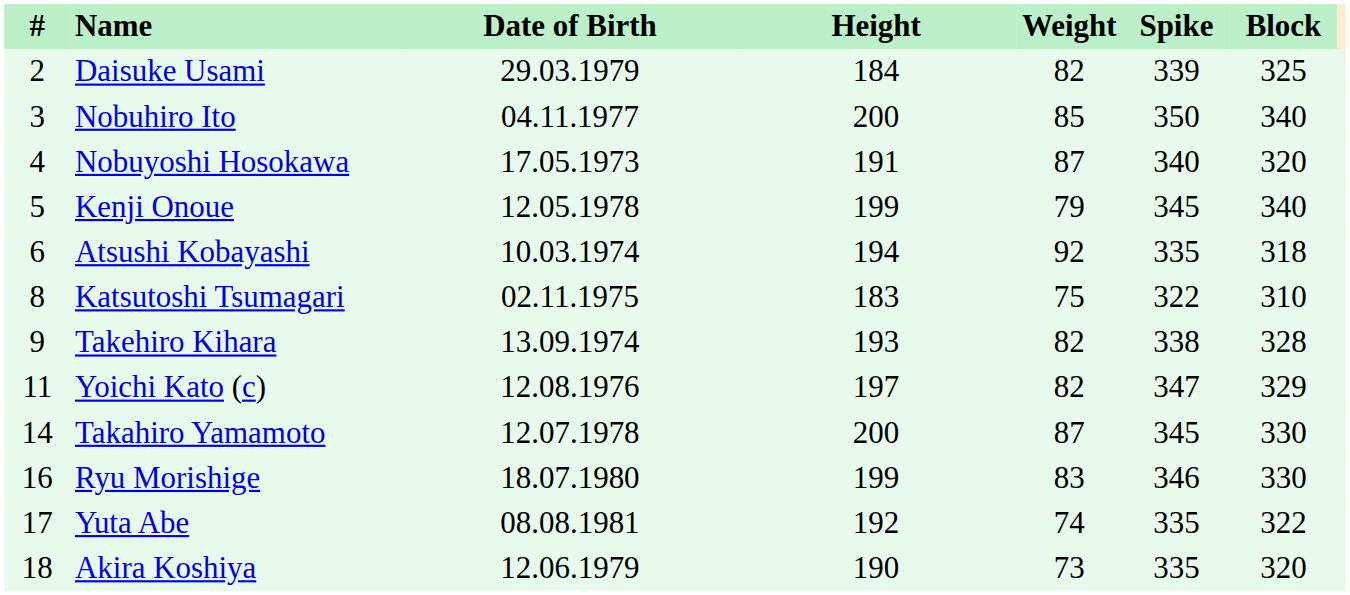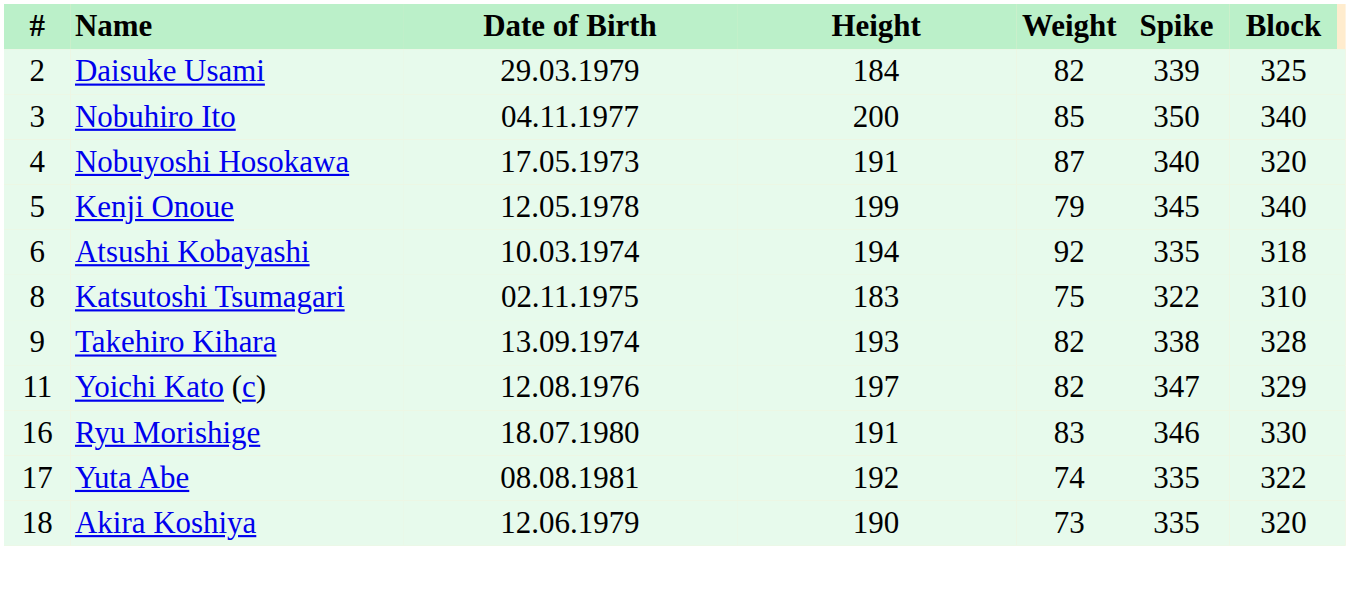 <table border=0 cellpadding=2 cellspacing=0  |- bgcolor=#FFECCE style="text-align:center; font-size:90%;" width=100%>
 <tr bgcolor=#BBF0C9>
 <th width=5%>#</th>
 <th width=25% align=left>Name</th>
 <th width=25%>Date of Birth</th>
 <th width=21%>Height</th>
 <th width=8%>Weight</th>
 <th width=8%>Spike</th>
 <th width=8%>Block</th>
 </tr>
 <tr bgcolor=#E7FAEC>
 <td>2</td>
 <td align=left><a href='#'>Daisuke Usami</a></td>
 <td>29.03.1979</td>
 <td>184</td>
 <td>82</td>
 <td>339</td>
 <td>325</td>
 <td></td>
 </tr>
 <tr bgcolor=#E7FAEC>
 <td>3</td>
 <td align=left><a href='#'>Nobuhiro Ito</a></td>
 <td>04.11.1977</td>
 <td>200</td>
 <td>85</td>
 <td>350</td>
 <td>340</td>
 <td></td>
 </tr>
 <tr bgcolor=#E7FAEC>
 <td>4</td>
 <td align=left><a href='#'>Nobuyoshi Hosokawa</a></td>
 <td>17.05.1973</td>
 <td>191</td>
 <td>87</td>
 <td>340</td>
 <td>320</td>
 <td></td>
 </tr>
 <tr bgcolor=#E7FAEC>
 <td>5</td>
 <td align=left><a href='#'>Kenji Onoue</a></td>
 <td>12.05.1978</td>
 <td>199</td>
 <td>79</td>
 <td>345</td>
 <td>340</td>
 <td></td>
 </tr>
 <tr bgcolor=#E7FAEC>
 <td>6</td>
 <td align=left><a href='#'>Atsushi Kobayashi</a></td>
 <td>10.03.1974</td>
 <td>194</td>
 <td>92</td>
 <td>335</td>
 <td>318</td>
 <td></td>
 </tr>
 <tr bgcolor=#E7FAEC>
 <td>8</td>
 <td align=left><a href='#'>Katsutoshi Tsumagari</a></td>
 <td>02.11.1975</td>
 <td>183</td>
 <td>75</td>
 <td>322</td>
 <td>310</td>
 <td></td>
 </tr>
 <tr bgcolor=#E7FAEC>
 <td>9</td>
 <td align=left><a href='#'>Takehiro Kihara</a></td>
 <td>13.09.1974</td>
 <td>193</td>
 <td>82</td>
 <td>338</td>
 <td>328</td>
 <td></td>
 </tr>
 <tr bgcolor=#E7FAEC>
 <td>11</td>
 <td align=left><a href='#'>Yoichi Kato</a> (<a href='#'>c</a>)</td>
 <td>12.08.1976</td>
 <td>197</td>
 <td>82</td>
 <td>347</td>
 <td>329</td>
 <td></td>
 </tr>
 <tr bgcolor=#E7FAEC>
-<td>14</td>
-<td align=left><a href='#'>Takahiro Yamamoto</a></td>
-<td>12.07.1978</td>
-<td>200</td>
-<td>87</td>
-<td>345</td>
-<td>330</td>
-<td></td>
-</tr>
-<tr bgcolor=#E7FAEC>
 <td>16</td>
 <td align=left><a href='#'>Ryu Morishige</a></td>
 <td>18.07.1980</td>
-<td>199</td>
+<td>191</td>
 <td>83</td>
 <td>346</td>
 <td>330</td>
 <td></td>
 </tr>
 <tr bgcolor=#E7FAEC>
 <td>17</td>
 <td align=left><a href='#'>Yuta Abe</a></td>
 <td>08.08.1981</td>
 <td>192</td>
 <td>74</td>
 <td>335</td>
 <td>322</td>
 <td></td>
 </tr>
 <tr bgcolor=#E7FAEC>
 <td>18</td>
 <td align=left><a href='#'>Akira Koshiya</a></td>
 <td>12.06.1979</td>
 <td>190</td>
 <td>73</td>
 <td>335</td>
 <td>320</td>
 <td></td>
 </tr>
 </table>
